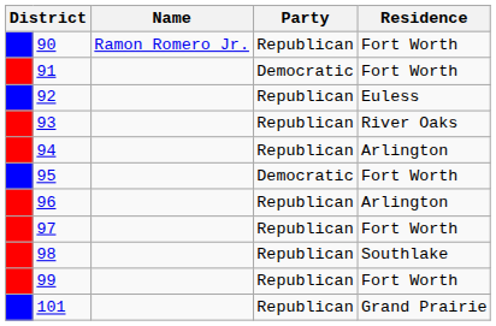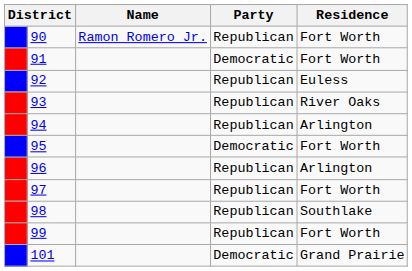 <table class="wikitable">
 <tr>
 <th colspan="2">District</th>
 <th>Name</th>
 <th>Party</th>
 <th>Residence</th>
 </tr>
 <tr>
 <td bgcolor=blue> </td>
 <td><a href='#'>90</a></td>
 <td><a href='#'>Ramon Romero Jr.</a></td>
 <td>Republican</td>
 <td>Fort Worth</td>
 </tr>
 <tr>
 <td bgcolor=red> </td>
 <td><a href='#'>91</a></td>
 <td></td>
 <td>Democratic</td>
 <td>Fort Worth</td>
 </tr>
 <tr>
 <td bgcolor=blue> </td>
 <td><a href='#'>92</a></td>
 <td></td>
 <td>Republican</td>
 <td>Euless</td>
 </tr>
 <tr>
 <td bgcolor=red> </td>
 <td><a href='#'>93</a></td>
 <td></td>
 <td>Republican</td>
 <td>River Oaks</td>
 </tr>
 <tr>
 <td bgcolor=red> </td>
 <td><a href='#'>94</a></td>
 <td></td>
 <td>Republican</td>
 <td>Arlington</td>
 </tr>
 <tr>
 <td bgcolor=blue> </td>
 <td><a href='#'>95</a></td>
 <td></td>
 <td>Democratic</td>
 <td>Fort Worth</td>
 </tr>
 <tr>
 <td bgcolor=red> </td>
 <td><a href='#'>96</a></td>
 <td></td>
 <td>Republican</td>
 <td>Arlington</td>
 </tr>
 <tr>
 <td bgcolor=red> </td>
 <td><a href='#'>97</a></td>
 <td></td>
 <td>Republican</td>
 <td>Fort Worth</td>
 </tr>
 <tr>
 <td bgcolor=red> </td>
 <td><a href='#'>98</a></td>
 <td></td>
 <td>Republican</td>
 <td>Southlake</td>
 </tr>
 <tr>
 <td bgcolor=red> </td>
 <td><a href='#'>99</a></td>
 <td></td>
 <td>Republican</td>
 <td>Fort Worth</td>
 </tr>
 <tr>
 <td bgcolor=blue> </td>
 <td><a href='#'>101</a></td>
 <td></td>
-<td>Republican</td>
+<td>Democratic</td>
 <td>Grand Prairie</td>
 </tr>
 </table>
